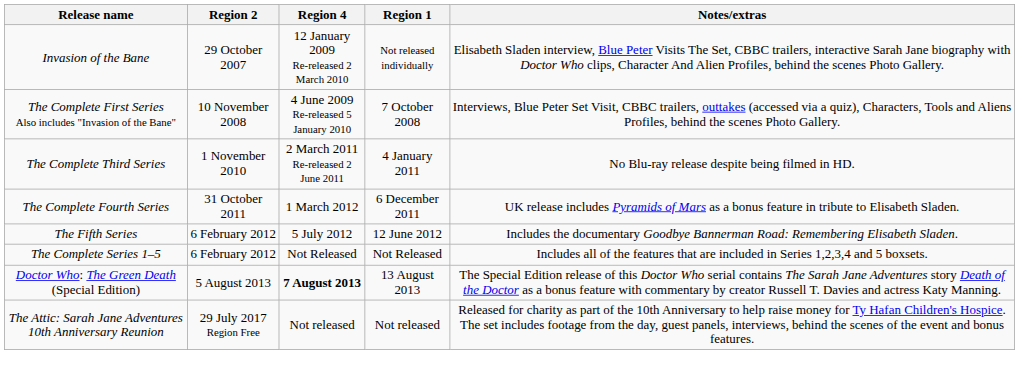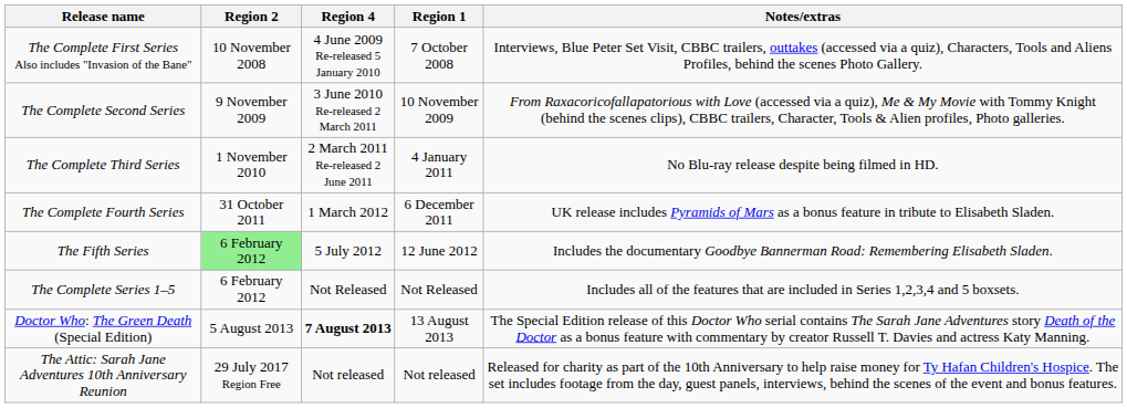 <table class="wikitable" style="text-align:center;">
 <tr>
 <th>Release name</th>
 <th>Region 2</th>
 <th>Region 4</th>
 <th>Region 1</th>
 <th>Notes/extras</th>
 </tr>
 <tr>
-<td><em>Invasion of the Bane</em></td>
-<td>29 October 2007</td>
-<td>12 January 2009<br><small>Re-released 2 March 2010 </small></td>
-<td><small>Not released individually</small></td>
-<td>Elisabeth Sladen interview, <a href='#'>Blue Peter</a> Visits The Set, CBBC trailers, interactive Sarah Jane biography with <em>Doctor Who</em> clips, Character And Alien Profiles, behind the scenes Photo Gallery.</td>
-</tr>
-<tr>
 <td><em>The Complete First Series</em><br><small>Also includes "Invasion of the Bane"</small></td>
 <td>10 November 2008</td>
 <td>4 June 2009<br><small>Re-released 5 January 2010 </small></td>
 <td>7 October 2008</td>
 <td>Interviews, Blue Peter Set Visit, CBBC trailers, <a href='#'>outtakes</a> (accessed via a quiz), Characters, Tools and Aliens Profiles, behind the scenes Photo Gallery.</td>
+</tr>
+<tr>
+<td><em>The Complete Second Series</em></td>
+<td>9 November 2009</td>
+<td>3 June 2010<br><small>Re-released 2 March 2011 </small></td>
+<td>10 November 2009</td>
+<td><em>From Raxacoricofallapatorious with Love</em> (accessed via a quiz), <em>Me & My Movie</em> with Tommy Knight (behind the scenes clips), CBBC trailers, Character, Tools & Alien profiles, Photo galleries.</td>
 </tr>
 <tr>
 <td><em>The Complete Third Series</em></td>
 <td>1 November 2010</td>
 <td>2 March 2011<br><small>Re-released 2 June 2011 </small></td>
 <td>4 January 2011</td>
 <td>No Blu-ray release despite being filmed in HD.</td>
 </tr>
 <tr>
 <td><em>The Complete Fourth Series</em></td>
 <td>31 October 2011</td>
 <td>1 March 2012</td>
 <td>6 December 2011</td>
 <td>UK release includes <em><a href='#'>Pyramids of Mars</a></em> as a bonus feature in tribute to Elisabeth Sladen.</td>
 </tr>
 <tr>
 <td><em>The Fifth Series</em></td>
-<td>6 February 2012</td>
+<td style="background: lightgreen;">6 February 2012</td>
 <td>5 July 2012</td>
 <td>12 June 2012</td>
 <td>Includes the documentary <em>Goodbye Bannerman Road: Remembering Elisabeth Sladen</em>.</td>
 </tr>
 <tr>
 <td><em>The Complete Series 1–5</em></td>
 <td>6 February 2012</td>
 <td>Not Released</td>
 <td>Not Released</td>
 <td>Includes all of the features that are included in Series 1,2,3,4 and 5 boxsets.</td>
 </tr>
 <tr>
 <td><em><a href='#'>Doctor Who</a></em>: <em><a href='#'>The Green Death</a></em><br>(Special Edition)</td>
 <td>5 August 2013</td>
 <td><strong>7 August 2013</strong></td>
 <td>13 August 2013</td>
 <td>The Special Edition release of this <em>Doctor Who</em> serial contains <em>The Sarah Jane Adventures</em> story <em><a href='#'>Death of the Doctor</a></em> as a bonus feature with commentary by creator Russell T. Davies and actress Katy Manning.</td>
 </tr>
 <tr>
 <td><em>The Attic: Sarah Jane Adventures 10th Anniversary Reunion</em></td>
 <td>29 July 2017 <small>Region Free</small></td>
 <td>Not released</td>
 <td>Not released</td>
 <td>Released for charity as part of the 10th Anniversary to help raise money for <a href='#'>Ty Hafan Children's Hospice</a>. The set includes footage from the day, guest panels, interviews, behind the scenes of the event and bonus features.</td>
 </tr>
 </table>
